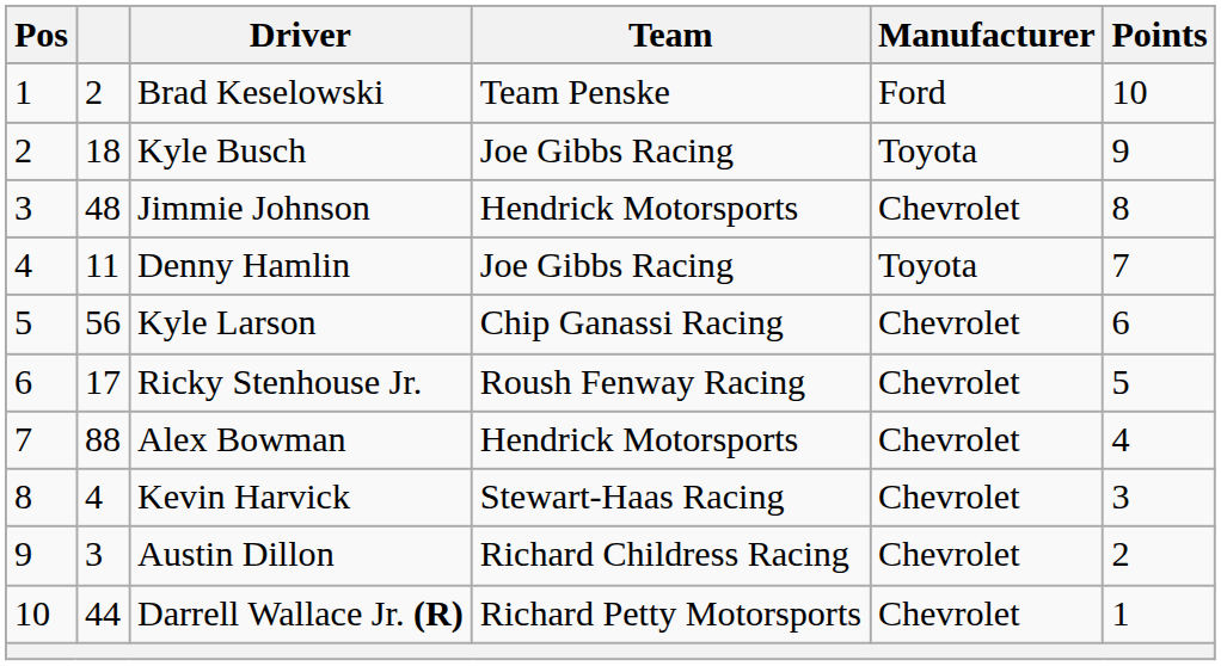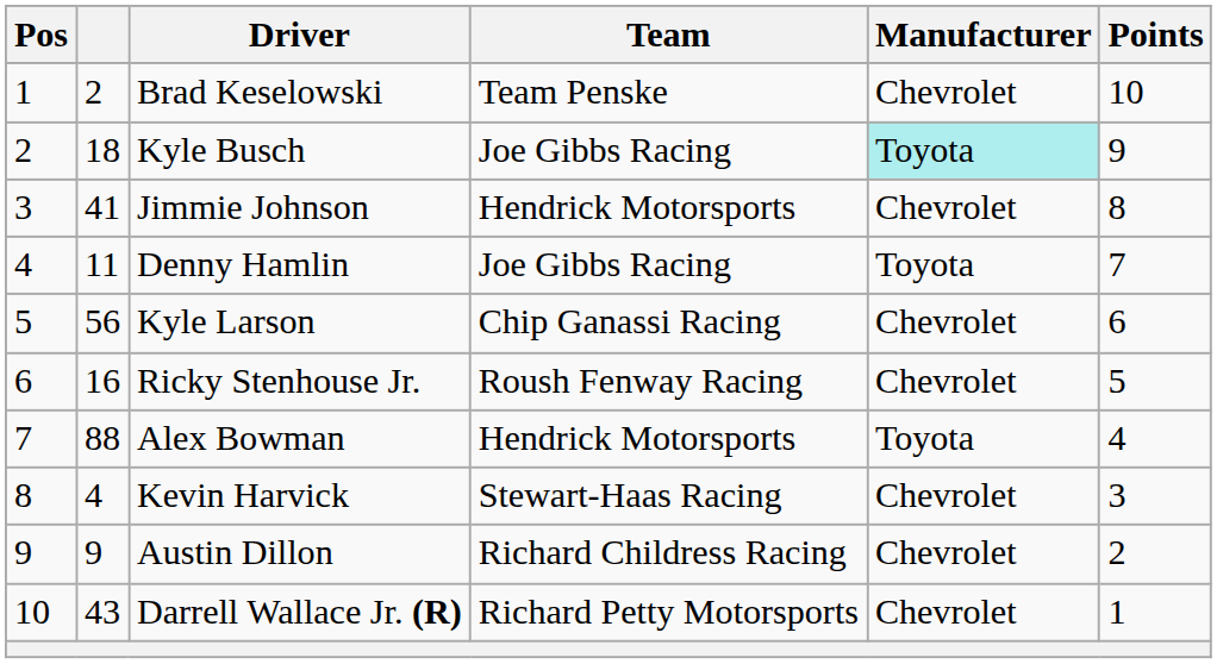 <table class="wikitable" style="font-size:98%">
 <tr>
 <th>Pos</th>
 <th></th>
 <th>Driver</th>
 <th>Team</th>
 <th>Manufacturer</th>
 <th>Points</th>
 </tr>
 <tr>
 <td>1</td>
 <td>2</td>
 <td>Brad Keselowski</td>
 <td>Team Penske</td>
-<td>Ford</td>
+<td>Chevrolet</td>
 <td>10</td>
 </tr>
 <tr>
 <td>2</td>
 <td>18</td>
 <td>Kyle Busch</td>
 <td>Joe Gibbs Racing</td>
-<td>Toyota</td>
+<td style="background: paleturquoise;">Toyota</td>
 <td>9</td>
 </tr>
 <tr>
 <td>3</td>
-<td>48</td>
+<td>41</td>
 <td>Jimmie Johnson</td>
 <td>Hendrick Motorsports</td>
 <td>Chevrolet</td>
 <td>8</td>
 </tr>
 <tr>
 <td>4</td>
 <td>11</td>
 <td>Denny Hamlin</td>
 <td>Joe Gibbs Racing</td>
 <td>Toyota</td>
 <td>7</td>
 </tr>
 <tr>
 <td>5</td>
 <td>56</td>
 <td>Kyle Larson</td>
 <td>Chip Ganassi Racing</td>
 <td>Chevrolet</td>
 <td>6</td>
 </tr>
 <tr>
 <td>6</td>
-<td>17</td>
+<td>16</td>
 <td>Ricky Stenhouse Jr.</td>
 <td>Roush Fenway Racing</td>
 <td>Chevrolet</td>
 <td>5</td>
 </tr>
 <tr>
 <td>7</td>
 <td>88</td>
 <td>Alex Bowman</td>
 <td>Hendrick Motorsports</td>
-<td>Chevrolet</td>
+<td>Toyota</td>
 <td>4</td>
 </tr>
 <tr>
 <td>8</td>
 <td>4</td>
 <td>Kevin Harvick</td>
 <td>Stewart-Haas Racing</td>
 <td>Chevrolet</td>
 <td>3</td>
 </tr>
 <tr>
 <td>9</td>
-<td>3</td>
+<td>9</td>
 <td>Austin Dillon</td>
 <td>Richard Childress Racing</td>
 <td>Chevrolet</td>
 <td>2</td>
 </tr>
 <tr>
 <td>10</td>
-<td>44</td>
+<td>43</td>
 <td>Darrell Wallace Jr. <strong>(R)</strong></td>
 <td>Richard Petty Motorsports</td>
 <td>Chevrolet</td>
 <td>1</td>
 </tr>
 <tr>
 <th colspan="6"></th>
 </tr>
 </table>
